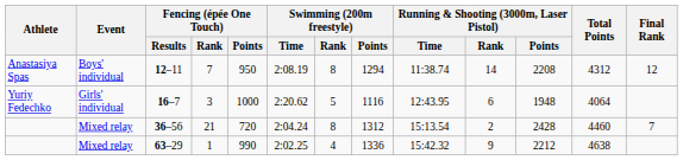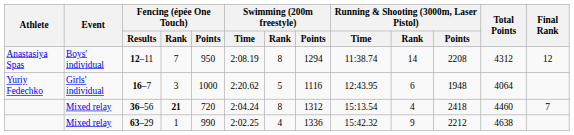 <table class="wikitable" border="1" style="font-size:90%">
 <tr>
 <th rowspan=2>Athlete</th>
 <th rowspan=2>Event</th>
 <th colspan=3>Fencing (épée One Touch)</th>
 <th colspan=3>Swimming (200m freestyle)</th>
 <th colspan=3>Running & Shooting (3000m, Laser Pistol)</th>
 <th rowspan=2>Total Points</th>
 <th rowspan=2>Final Rank</th>
 </tr>
 <tr>
 <th>Results</th>
 <th>Rank</th>
 <th>Points</th>
 <th>Time</th>
 <th>Rank</th>
 <th>Points</th>
 <th>Time</th>
 <th>Rank</th>
 <th>Points</th>
 </tr>
 <tr>
 <td><a href='#'>Anastasiya Spas</a></td>
 <td><a href='#'>Boys' individual</a></td>
 <td align=center><strong>12</strong>–11</td>
 <td align=center>7</td>
 <td align=center>950</td>
 <td align=center>2:08.19</td>
 <td align=center>8</td>
 <td align=center>1294</td>
 <td align=center>11:38.74</td>
 <td align=center>14</td>
 <td align=center>2208</td>
 <td align=center>4312</td>
 <td align=center>12</td>
 </tr>
 <tr>
 <td><a href='#'>Yuriy Fedechko</a></td>
 <td><a href='#'>Girls' individual</a></td>
 <td align=center><strong>16</strong>–7</td>
 <td align=center>3</td>
 <td align=center>1000</td>
 <td align=center>2:20.62</td>
 <td align=center>5</td>
 <td align=center>1116</td>
 <td align=center>12:43.95</td>
 <td align=center>6</td>
 <td align=center>1948</td>
 <td align=center>4064</td>
 <td align=center></td>
 </tr>
 <tr>
 <td><br></td>
 <td><a href='#'>Mixed relay</a></td>
 <td align=center><strong>36</strong>–56</td>
-<td align=center>21</td>
+<td align=center><strong>21</strong></td>
 <td align=center>720</td>
 <td align=center>2:04.24</td>
 <td align=center>8</td>
 <td align=center>1312</td>
 <td align=center>15:13.54</td>
-<td align=center>2</td>
-<td align=center>2428</td>
+<td align=center>4</td>
+<td align=center>2418</td>
 <td align=center>4460</td>
 <td align=center>7</td>
 </tr>
 <tr>
 <td><br></td>
 <td><a href='#'>Mixed relay</a></td>
 <td align=center><strong>63</strong>–29</td>
 <td align=center>1</td>
 <td align=center>990</td>
 <td align=center>2:02.25</td>
 <td align=center>4</td>
 <td align=center>1336</td>
 <td align=center>15:42.32</td>
 <td align=center>9</td>
 <td align=center>2212</td>
 <td align=center>4638</td>
 <td align=center></td>
 </tr>
 </table>
